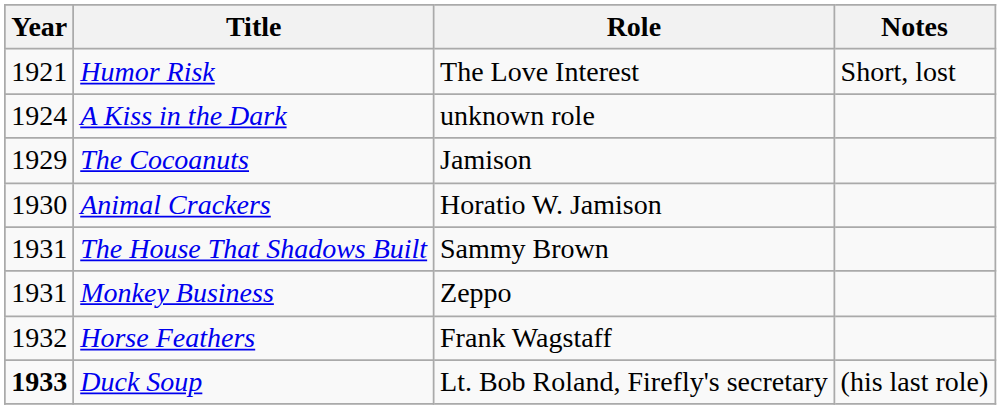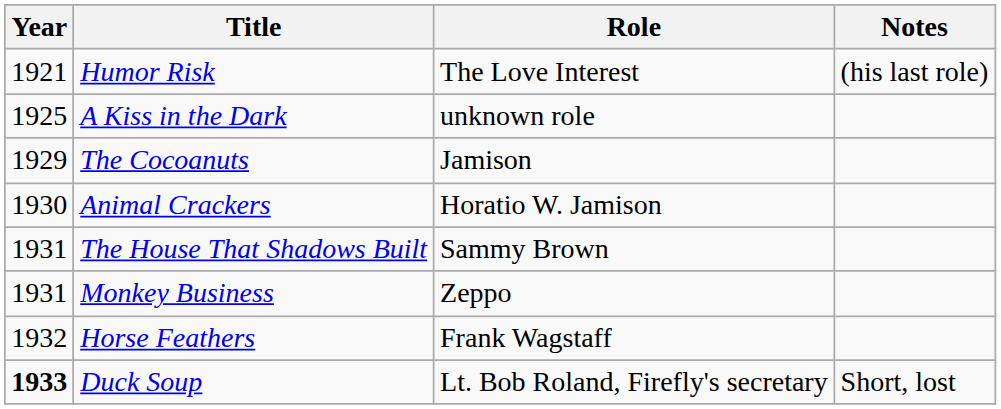 <table class="wikitable sortable">
 <tr>
 <th>Year</th>
 <th>Title</th>
 <th>Role</th>
 <th>Notes</th>
 </tr>
 <tr>
 <td>1921</td>
 <td><em><a href='#'>Humor Risk</a></em></td>
 <td>The Love Interest</td>
-<td>Short, lost</td>
+<td>(his last role)</td>
 </tr>
 <tr>
-<td>1924</td>
+<td>1925</td>
 <td><em><a href='#'>A Kiss in the Dark</a></em></td>
 <td>unknown role</td>
 <td></td>
 </tr>
 <tr>
 <td>1929</td>
 <td><em><a href='#'>The Cocoanuts</a></em></td>
 <td>Jamison</td>
 <td></td>
 </tr>
 <tr>
 <td>1930</td>
 <td><em><a href='#'>Animal Crackers</a></em></td>
 <td>Horatio W. Jamison</td>
 <td></td>
 </tr>
 <tr>
 <td>1931</td>
 <td><em><a href='#'>The House That Shadows Built</a></em></td>
 <td>Sammy Brown</td>
 <td></td>
 </tr>
 <tr>
 <td>1931</td>
 <td><em><a href='#'>Monkey Business</a></em></td>
 <td>Zeppo</td>
 <td></td>
 </tr>
 <tr>
 <td>1932</td>
 <td><em><a href='#'>Horse Feathers</a></em></td>
 <td>Frank Wagstaff</td>
 <td></td>
 </tr>
 <tr>
 <td><strong>1933</strong></td>
 <td><em><a href='#'>Duck Soup</a></em></td>
 <td>Lt. Bob Roland, Firefly's secretary</td>
-<td>(his last role)</td>
+<td>Short, lost</td>
 </tr>
 </table>
